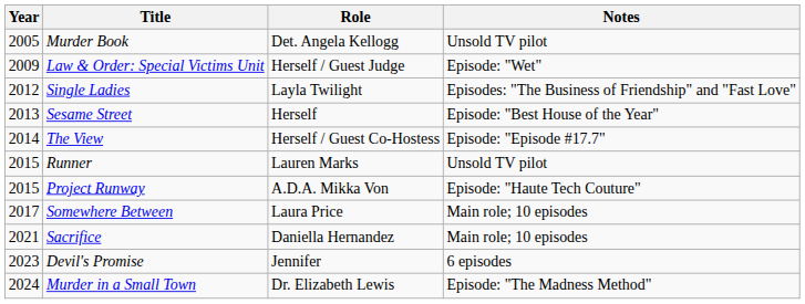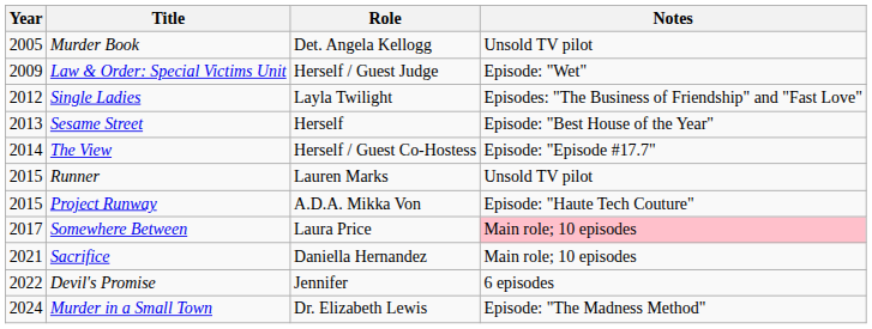 <table class="wikitable sortable">
 <tr>
 <th>Year</th>
 <th>Title</th>
 <th>Role</th>
 <th>Notes</th>
 </tr>
 <tr>
 <td>2005</td>
 <td><em>Murder Book</em></td>
 <td>Det. Angela Kellogg</td>
 <td>Unsold TV pilot</td>
 </tr>
 <tr>
 <td>2009</td>
 <td><em><a href='#'>Law & Order: Special Victims Unit</a></em></td>
 <td>Herself / Guest Judge</td>
 <td>Episode: "Wet"</td>
 </tr>
 <tr>
 <td>2012</td>
 <td><em><a href='#'>Single Ladies</a></em></td>
 <td>Layla Twilight</td>
 <td>Episodes: "The Business of Friendship" and "Fast Love"</td>
 </tr>
 <tr>
 <td>2013</td>
 <td><em><a href='#'>Sesame Street</a></em></td>
 <td>Herself</td>
 <td>Episode: "Best House of the Year"</td>
 </tr>
 <tr>
 <td>2014</td>
 <td><em><a href='#'>The View</a></em></td>
 <td>Herself / Guest Co-Hostess</td>
 <td>Episode: "Episode #17.7"</td>
 </tr>
 <tr>
 <td>2015</td>
 <td><em>Runner</em></td>
 <td>Lauren Marks</td>
 <td>Unsold TV pilot</td>
 </tr>
 <tr>
 <td>2015</td>
 <td><em><a href='#'>Project Runway</a></em></td>
 <td>A.D.A. Mikka Von</td>
 <td>Episode: "Haute Tech Couture"</td>
 </tr>
 <tr>
 <td>2017</td>
 <td><em><a href='#'>Somewhere Between</a></em></td>
 <td>Laura Price</td>
-<td>Main role; 10 episodes</td>
+<td style="background: pink;">Main role; 10 episodes</td>
 </tr>
 <tr>
 <td>2021</td>
 <td><em><a href='#'>Sacrifice</a></em></td>
 <td>Daniella Hernandez</td>
 <td>Main role; 10 episodes</td>
 </tr>
 <tr>
-<td>2023</td>
+<td>2022</td>
 <td><em>Devil's Promise</em></td>
 <td>Jennifer</td>
 <td>6 episodes</td>
 </tr>
 <tr>
 <td>2024</td>
 <td><em><a href='#'>Murder in a Small Town</a></em></td>
 <td>Dr. Elizabeth Lewis</td>
 <td>Episode: "The Madness Method"</td>
 </tr>
 </table>
